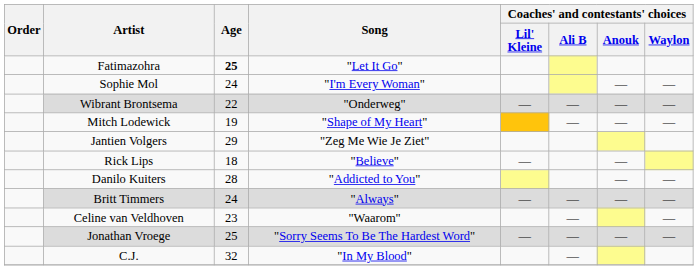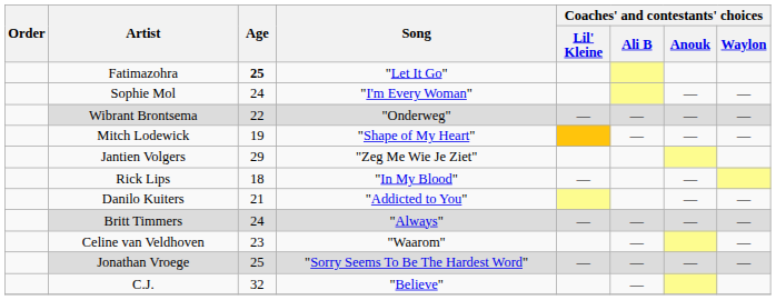 <table class="wikitable" style="text-align:center; line-height:17px; width:100%;">
 <tr>
 <th rowspan="2" scope="col" style="width:05%;">Order</th>
 <th rowspan="2" scope="col" style="width:25%;">Artist</th>
 <th rowspan="2" scope="col" style="width:05%;">Age</th>
 <th rowspan="2" scope="col" style="width:37%;">Song</th>
 <th colspan="4">Coaches' and contestants' choices</th>
 </tr>
 <tr>
 <th style="width:07%;"><a href='#'>Lil' Kleine</a></th>
 <th nowrap="" style="width:07%;"><a href='#'>Ali B</a></th>
 <th style="width:07%;"><a href='#'>Anouk</a></th>
 <th style="width:07%;"><a href='#'>Waylon</a></th>
 </tr>
 <tr>
 <td></td>
 <td>Fatimazohra</td>
 <td><strong>25</strong></td>
 <td>"<a href='#'>Let It Go</a>"</td>
 <td><strong></strong></td>
 <td style="background:#fdfc8f;"></td>
 <td><strong></strong></td>
 <td><strong></strong></td>
 </tr>
 <tr>
 <td></td>
 <td>Sophie Mol</td>
 <td>24</td>
 <td>"<a href='#'>I'm Every Woman</a>"</td>
 <td><strong></strong></td>
 <td style="background:#fdfc8f;"></td>
 <td>—</td>
 <td>—</td>
 </tr>
 <tr>
 <td></td>
 <td style="background:#DCDCDC;">Wibrant Brontsema</td>
 <td style="background:#DCDCDC;">22</td>
 <td style="background:#DCDCDC;">"Onderweg"</td>
 <td style="background:#DCDCDC;">—</td>
 <td style="background:#DCDCDC;">—</td>
 <td style="background:#DCDCDC;">—</td>
 <td style="background:#DCDCDC;">—</td>
 </tr>
 <tr>
 <td></td>
 <td>Mitch Lodewick</td>
 <td>19</td>
 <td>"<a href='#'>Shape of My Heart</a>"</td>
 <td style="background: #ffc40c;"><strong></strong></td>
 <td>—</td>
 <td>—</td>
 <td>—</td>
 </tr>
 <tr>
 <td></td>
 <td>Jantien Volgers</td>
 <td>29</td>
 <td>"Zeg Me Wie Je Ziet"</td>
 <td><strong></strong></td>
 <td><strong></strong></td>
 <td style="background:#fdfc8f;"></td>
 <td><strong></strong></td>
 </tr>
 <tr>
 <td></td>
 <td>Rick Lips</td>
 <td>18</td>
-<td>"<a href='#'>Believe</a>"</td>
+<td>"<a href='#'>In My Blood</a>"</td>
 <td>—</td>
 <td><strong></strong></td>
 <td>—</td>
 <td style="background:#fdfc8f;"></td>
 </tr>
 <tr>
 <td></td>
 <td>Danilo Kuiters</td>
-<td>28</td>
+<td>21</td>
 <td>"<a href='#'>Addicted to You</a>"</td>
 <td style="background:#fdfc8f;"></td>
 <td><strong></strong></td>
 <td>—</td>
 <td>—</td>
 </tr>
 <tr>
 <td></td>
 <td style="background:#DCDCDC;">Britt Timmers</td>
 <td style="background:#DCDCDC;">24</td>
 <td style="background:#DCDCDC;">"<a href='#'>Always</a>"</td>
 <td style="background:#DCDCDC;">—</td>
 <td style="background:#DCDCDC;">—</td>
 <td style="background:#DCDCDC;">—</td>
 <td style="background:#DCDCDC;">—</td>
 </tr>
 <tr>
 <td></td>
 <td>Celine van Veldhoven</td>
 <td>23</td>
 <td>"Waarom"</td>
 <td><strong></strong></td>
 <td>—</td>
 <td style="background: #fdfc8f"><strong></strong></td>
 <td>—</td>
 </tr>
 <tr>
 <td></td>
 <td style="background:#DCDCDC;">Jonathan Vroege</td>
 <td style="background:#DCDCDC;">25</td>
 <td style="background:#DCDCDC;">"<a href='#'>Sorry Seems To Be The Hardest Word</a>"</td>
 <td style="background:#DCDCDC;">—</td>
 <td style="background:#DCDCDC;">—</td>
 <td style="background:#DCDCDC;">—</td>
 <td style="background:#DCDCDC;">—</td>
 </tr>
 <tr>
 <td></td>
 <td>C.J.</td>
 <td>32</td>
-<td>"<a href='#'>In My Blood</a>"</td>
+<td>"<a href='#'>Believe</a>"</td>
 <td><strong></strong></td>
 <td>—</td>
 <td style="background:#fdfc8f;"></td>
 <td><strong></strong></td>
 </tr>
 <tr>
 </tr>
 </table>
